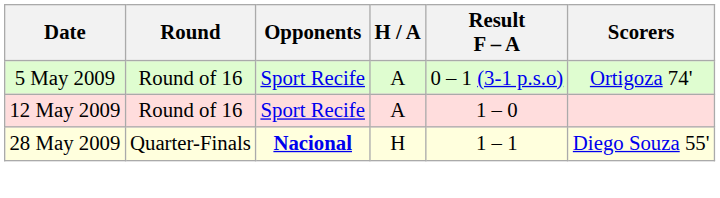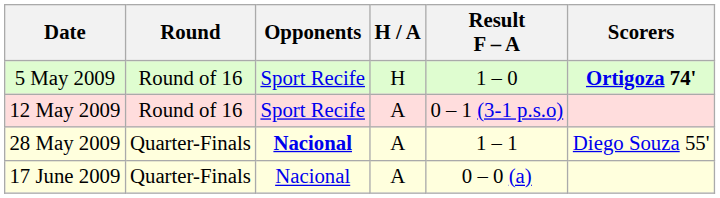 <table class="wikitable" style="text-align:center">
 <tr>
 <th>Date</th>
 <th>Round</th>
 <th>Opponents</th>
 <th>H / A</th>
 <th>Result<br>F – A</th>
 <th>Scorers</th>
 </tr>
 <tr bgcolor="#dffdd">
 <td>5 May 2009</td>
 <td>Round of 16</td>
 <td><a href='#'>Sport Recife</a></td>
-<td>A</td>
-<td>0 – 1 <a href='#'>(3-1 p.s.o)</a></td>
-<td><a href='#'>Ortigoza</a> 74'</td>
+<td>H</td>
+<td>1 – 0</td>
+<td><strong><a href='#'>Ortigoza</a> 74'</strong></td>
 </tr>
 <tr bgcolor="#ffdddd">
 <td>12 May 2009</td>
 <td>Round of 16</td>
 <td><a href='#'>Sport Recife</a></td>
 <td>A</td>
-<td>1 – 0</td>
+<td>0 – 1 <a href='#'>(3-1 p.s.o)</a></td>
 <td></td>
 </tr>
 <tr bgcolor="#ffffdd">
 <td>28 May 2009</td>
 <td>Quarter-Finals</td>
 <td><strong><a href='#'>Nacional</a></strong></td>
-<td>H</td>
+<td>A</td>
 <td>1 – 1</td>
 <td><a href='#'>Diego Souza</a> 55'</td>
 </tr>
+<tr bgcolor="#ffffdd">
+<td>17 June 2009</td>
+<td>Quarter-Finals</td>
+<td><a href='#'>Nacional</a></td>
+<td>A</td>
+<td>0 – 0 <a href='#'>(a)</a></td>
+<td></td>
+</tr>
 </table>
